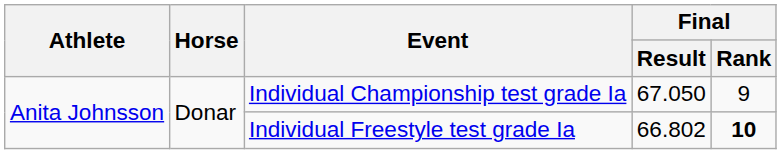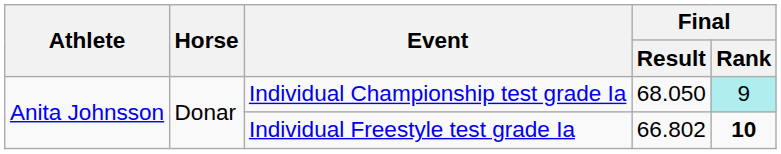 <table class=wikitable>
 <tr>
 <th rowspan="2">Athlete</th>
 <th rowspan="2">Horse</th>
 <th rowspan="2">Event</th>
 <th colspan="2">Final</th>
 </tr>
 <tr>
 <th>Result</th>
 <th>Rank</th>
 </tr>
 <tr>
 <td rowspan="2"><a href='#'>Anita Johnsson</a></td>
 <td rowspan="2">Donar</td>
 <td><a href='#'>Individual Championship test grade Ia</a></td>
-<td align=center>67.050</td>
-<td align=center>9</td>
+<td align=center>68.050</td>
+<td align=center style="background: paleturquoise;">9</td>
 </tr>
 <tr>
 <td><a href='#'>Individual Freestyle test grade Ia</a></td>
 <td align=center>66.802</td>
 <td align=center><strong>10</strong></td>
 </tr>
 </table>
